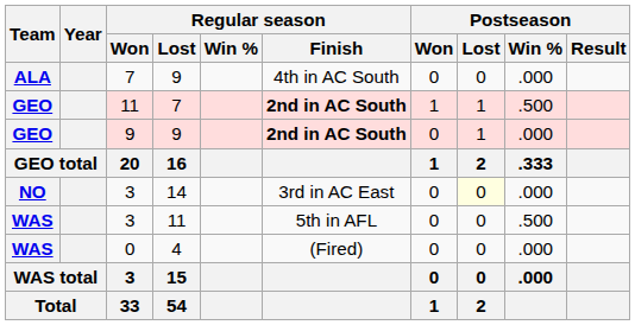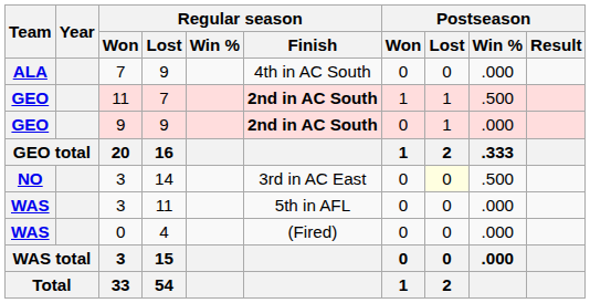 <table class="wikitable" style="font-size: 95%; text-align:center;">
 <tr>
 <th rowspan=2>Team</th>
 <th rowspan=2>Year</th>
 <th colspan=4>Regular season</th>
 <th colspan=4>Postseason</th>
 </tr>
 <tr>
 <th>Won</th>
 <th>Lost</th>
 <th>Win %</th>
 <th>Finish</th>
 <th>Won</th>
 <th>Lost</th>
 <th>Win %</th>
 <th>Result</th>
 </tr>
 <tr>
 </tr>
 <tr !>
 <th><a href='#'>ALA</a></th>
 <th></th>
 <td>7</td>
 <td>9</td>
 <td></td>
 <td>4th in AC South</td>
 <td>0</td>
 <td>0</td>
 <td>.000</td>
 <td></td>
 </tr>
 <tr ! style="background:#fdd;">
 <th><a href='#'>GEO</a></th>
 <th></th>
 <td>11</td>
 <td>7</td>
 <td></td>
 <td><strong>2nd in AC South</strong></td>
 <td>1</td>
 <td>1</td>
 <td>.500</td>
 <td></td>
 </tr>
 <tr ! style="background:#fdd;">
 <th><a href='#'>GEO</a></th>
 <th></th>
 <td>9</td>
 <td>9</td>
 <td></td>
 <td><strong>2nd in AC South</strong></td>
 <td>0</td>
 <td>1</td>
 <td>.000</td>
 <td></td>
 </tr>
 <tr>
 <th colspan="2">GEO total</th>
 <th>20</th>
 <th>16</th>
 <th></th>
 <th></th>
 <th>1</th>
 <th>2</th>
 <th>.333</th>
 <th></th>
 </tr>
 <tr !>
 <th><a href='#'>NO</a></th>
 <th></th>
 <td>3</td>
 <td>14</td>
 <td></td>
 <td>3rd in AC East</td>
 <td>0</td>
 <td style="background: lightyellow;">0</td>
-<td>.000</td>
+<td>.500</td>
 <td></td>
 </tr>
 <tr !>
 <th><a href='#'>WAS</a></th>
 <th></th>
 <td>3</td>
 <td>11</td>
 <td></td>
 <td>5th in AFL</td>
 <td>0</td>
 <td>0</td>
-<td>.500</td>
+<td>.000</td>
 <td></td>
 </tr>
 <tr !>
 <th><a href='#'>WAS</a></th>
 <th></th>
 <td>0</td>
 <td>4</td>
 <td></td>
 <td>(Fired)</td>
 <td>0</td>
 <td>0</td>
 <td>.000</td>
 <td></td>
 </tr>
 <tr>
 <th colspan="2">WAS total</th>
 <th>3</th>
 <th>15</th>
 <th></th>
 <th></th>
 <th>0</th>
 <th>0</th>
 <th>.000</th>
 <th></th>
 </tr>
 <tr>
 <th colspan=2>Total</th>
 <th>33</th>
 <th>54</th>
 <th></th>
 <th></th>
 <th>1</th>
 <th>2</th>
 <th></th>
 <th></th>
 </tr>
 </table>
